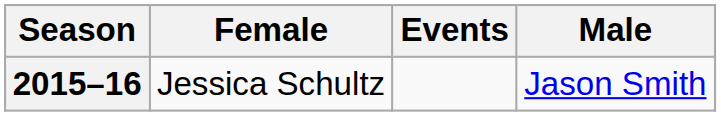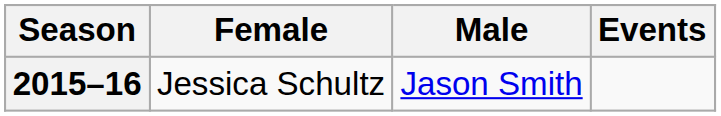 <table class="wikitable">
 <tr>
 <th scope="col">Season</th>
 <th scope="col">Female</th>
+<th scope="col">Male</th>
 <th scope="col">Events</th>
-<th scope="col">Male</th>
 </tr>
 <tr>
 <th scope="row">2015–16</th>
 <td>Jessica Schultz</td>
+<td><a href='#'>Jason Smith</a></td>
 <td> </td>
-<td><a href='#'>Jason Smith</a></td>
 </tr>
 </table>
